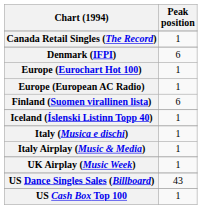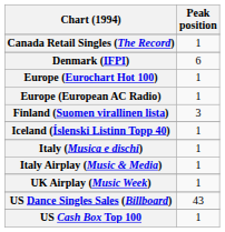 <table class="wikitable sortable plainrowheaders" style="text-align:center">
 <tr>
 <th>Chart (1994)</th>
 <th>Peak<br>position</th>
 </tr>
 <tr>
 </tr>
 <tr>
 </tr>
 <tr>
 </tr>
 <tr>
 <th scope="row">Canada Retail Singles (<em><a href='#'>The Record</a></em>)</th>
 <td>1</td>
 </tr>
 <tr>
 </tr>
 <tr>
 </tr>
 <tr>
 <th scope="row">Denmark (<a href='#'>IFPI</a>)</th>
 <td>6</td>
 </tr>
 <tr>
 <th scope="row">Europe (<a href='#'>Eurochart Hot 100</a>)</th>
 <td>1</td>
 </tr>
 <tr>
 <th scope="row">Europe (European AC Radio)</th>
 <td>1</td>
 </tr>
 <tr>
 <th scope="row">Finland (<a href='#'>Suomen virallinen lista</a>)</th>
-<td>6</td>
+<td>3</td>
 </tr>
 <tr>
 </tr>
 <tr>
 </tr>
 <tr>
 <th scope="row">Iceland (<a href='#'>Íslenski Listinn Topp 40</a>)</th>
 <td>1</td>
 </tr>
 <tr>
 </tr>
 <tr>
 <th scope="row">Italy (<em><a href='#'>Musica e dischi</a></em>)</th>
 <td>1</td>
 </tr>
 <tr>
 <th scope="row">Italy Airplay (<em><a href='#'>Music & Media</a></em>)</th>
 <td>1</td>
 </tr>
 <tr>
 </tr>
 <tr>
 </tr>
 <tr>
 </tr>
 <tr>
 </tr>
 <tr>
 </tr>
 <tr>
 </tr>
 <tr>
 </tr>
 <tr>
 </tr>
 <tr>
 <th scope="row">UK Airplay (<em><a href='#'>Music Week</a></em>)</th>
 <td>1</td>
 </tr>
 <tr>
 </tr>
 <tr>
 </tr>
 <tr>
 <th scope="row">US <a href='#'>Dance Singles Sales</a> (<em><a href='#'>Billboard</a></em>)</th>
 <td>43</td>
 </tr>
 <tr>
 </tr>
 <tr>
 </tr>
 <tr>
 <th scope="row">US <a href='#'><em>Cash Box</em> Top 100</a></th>
 <td>1</td>
 </tr>
 </table>
